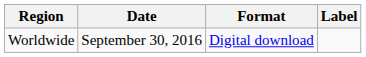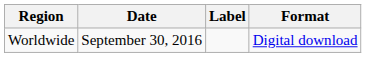 <table class=wikitable>
 <tr>
 <th>Region</th>
 <th>Date</th>
+<th>Label</th>
 <th>Format</th>
-<th>Label</th>
 </tr>
 <tr>
 <td>Worldwide</td>
 <td>September 30, 2016</td>
+<td></td>
 <td><a href='#'>Digital download</a></td>
-<td></td>
 </tr>
 </table>
